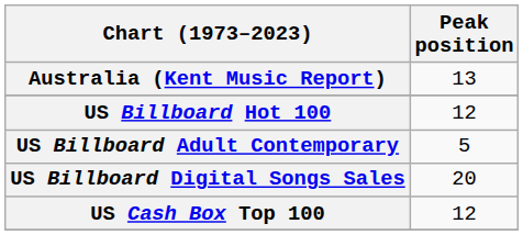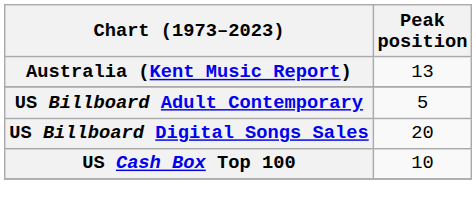 <table class="wikitable sortable plainrowheaders" style="text-align:center">
 <tr>
 <th>Chart (1973–2023)</th>
 <th>Peak<br>position</th>
 </tr>
 <tr>
 <th scope="row">Australia (<a href='#'>Kent Music Report</a>)</th>
 <td>13</td>
 </tr>
 <tr>
 </tr>
 <tr>
 </tr>
 <tr>
 </tr>
 <tr>
 </tr>
 <tr>
 </tr>
 <tr>
 </tr>
 <tr>
-<th scope="row">US <em><a href='#'>Billboard</a></em> <a href='#'>Hot 100</a></th>
-<td>12</td>
-</tr>
-<tr>
 <th scope="row">US <em>Billboard</em> <a href='#'>Adult Contemporary</a></th>
 <td>5</td>
 </tr>
 <tr>
 <th scope="row">US <em>Billboard</em> <a href='#'>Digital Songs Sales</a></th>
 <td>20</td>
 </tr>
 <tr>
 <th scope="row">US <a href='#'><em>Cash Box</em></a> Top 100</th>
-<td>12</td>
+<td>10</td>
 </tr>
 <tr>
 </tr>
 </table>
